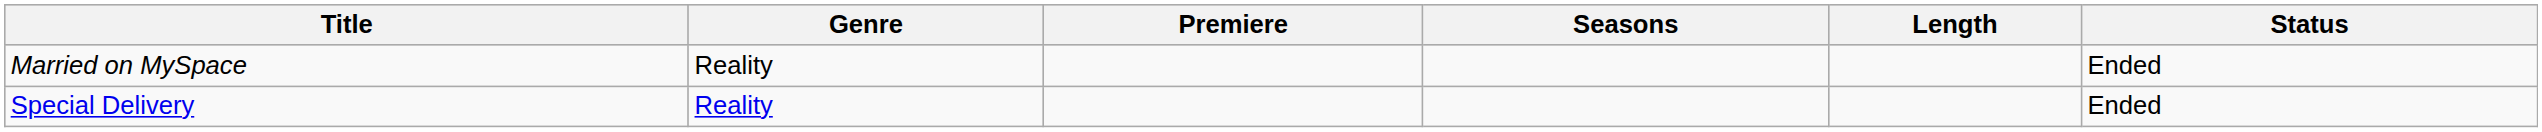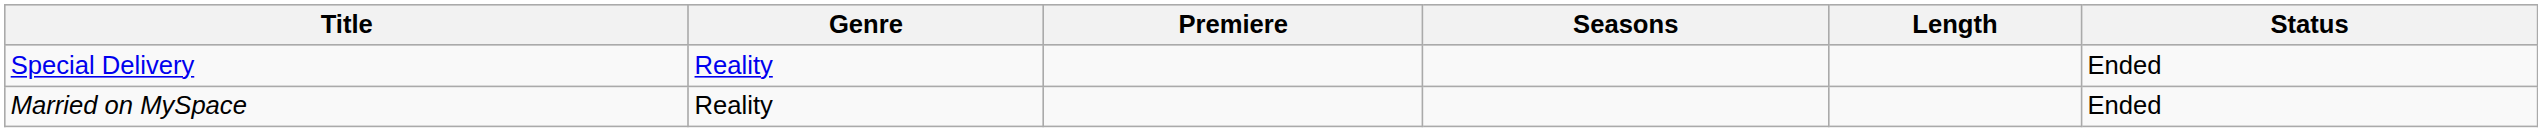 <table class="wikitable sortable" style="width:100%;">
 <tr>
 <th style="width:27%">Title</th>
 <th style="width:14%">Genre</th>
 <th style="width:15%">Premiere</th>
 <th style="width:16%">Seasons</th>
 <th style="width:10%">Length</th>
 <th style="width:18%">Status</th>
 </tr>
 <tr>
+<td><a href='#'>Special Delivery</a></td>
+<td><a href='#'>Reality</a></td>
+<td></td>
+<td></td>
+<td></td>
+<td>Ended</td>
+</tr>
+<tr>
 <td><em>Married on MySpace</em></td>
 <td>Reality</td>
 <td></td>
 <td></td>
 <td></td>
 <td>Ended</td>
 </tr>
-<tr>
-<td><a href='#'>Special Delivery</a></td>
-<td><a href='#'>Reality</a></td>
-<td></td>
-<td></td>
-<td></td>
-<td>Ended</td>
-</tr>
 </table>
